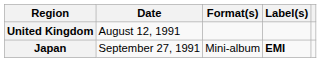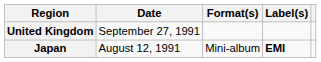 <table class="wikitable plainrowheaders">
 <tr>
 <th scope="col">Region</th>
 <th scope="col">Date</th>
 <th scope="col">Format(s)</th>
 <th scope="col">Label(s)</th>
 <th scope="col"></th>
 </tr>
 <tr>
 <th scope="row">United Kingdom</th>
-<td>August 12, 1991</td>
+<td>September 27, 1991</td>
 <td></td>
 <td></td>
 <td></td>
 </tr>
 <tr>
 <th scope="row">Japan</th>
-<td>September 27, 1991</td>
+<td>August 12, 1991</td>
 <td>Mini-album</td>
 <td><strong>EMI</strong></td>
 <td></td>
 </tr>
 </table>
